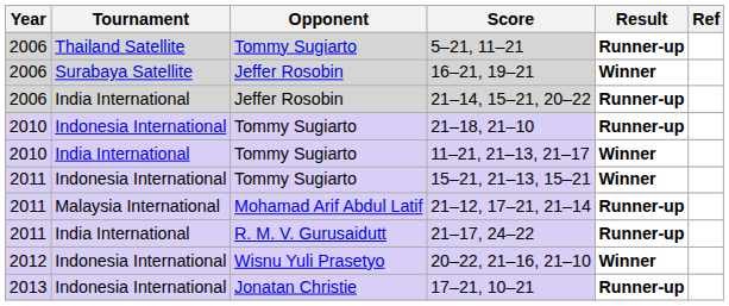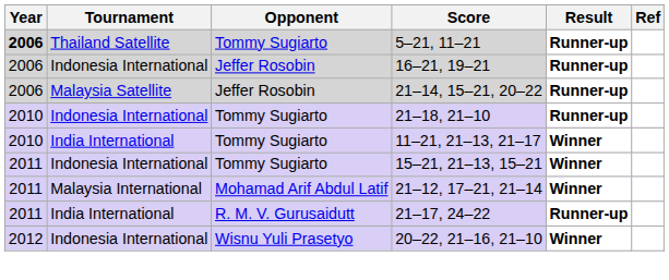 <table class="sortable wikitable" style="font-size: 90%;">
 <tr>
 <th>Year</th>
 <th>Tournament</th>
 <th>Opponent</th>
 <th>Score</th>
 <th>Result</th>
 <th>Ref</th>
 </tr>
 <tr style="background:#D5D5D5">
-<td align="center">2006</td>
+<td align="center"><strong>2006</strong></td>
 <td align="left"><a href='#'>Thailand Satellite</a></td>
 <td align="left"> <a href='#'>Tommy Sugiarto</a></td>
 <td align="left">5–21, 11–21</td>
 <td style="text-align:left; background:white"> <strong>Runner-up</strong></td>
 <td style="text-align:center; background:white"></td>
 </tr>
 <tr style="background:#D5D5D5">
 <td align="center">2006</td>
-<td align="left"><a href='#'>Surabaya Satellite</a></td>
+<td align="left">Indonesia International</td>
 <td align="left"> <a href='#'>Jeffer Rosobin</a></td>
 <td align="left">16–21, 19–21</td>
-<td style="text-align:left; background:white"> <strong>Winner</strong></td>
+<td style="text-align:left; background:white"> <strong>Runner-up</strong></td>
 <td style="text-align:center; background:white"></td>
 </tr>
 <tr style="background:#D5D5D5">
 <td align="center">2006</td>
-<td align="left">India International</td>
+<td align="left"><a href='#'>Malaysia Satellite</a></td>
 <td align="left"> Jeffer Rosobin</td>
 <td align="left">21–14, 15–21, 20–22</td>
 <td style="text-align:left; background:white"> <strong>Runner-up</strong></td>
 <td style="text-align:center; background:white"></td>
 </tr>
 <tr style="background:#D8CEF6">
 <td align="center">2010</td>
 <td align="left"><a href='#'>Indonesia International</a></td>
 <td align="left"> Tommy Sugiarto</td>
 <td align="left">21–18, 21–10</td>
 <td style="text-align:left; background:white"> <strong>Runner-up</strong></td>
 <td style="text-align:center; background:white"></td>
 </tr>
 <tr style="background:#D8CEF6">
 <td align="center">2010</td>
 <td align="left"><a href='#'>India International</a></td>
 <td align="left"> Tommy Sugiarto</td>
 <td align="left">11–21, 21–13, 21–17</td>
 <td style="text-align:left; background:white"> <strong>Winner</strong></td>
 <td style="text-align:center; background:white"></td>
 </tr>
 <tr style="background:#D8CEF6">
 <td align="center">2011</td>
 <td align="left">Indonesia International</td>
 <td align="left"> Tommy Sugiarto</td>
 <td align="left">15–21, 21–13, 15–21</td>
 <td style="text-align:left; background:white"> <strong>Winner</strong></td>
 <td style="text-align:center; background:white"></td>
 </tr>
 <tr style="background:#D8CEF6">
 <td align="center">2011</td>
 <td align="left">Malaysia International</td>
 <td align="left"> <a href='#'>Mohamad Arif Abdul Latif</a></td>
 <td align="left">21–12, 17–21, 21–14</td>
-<td style="text-align:left; background:white"> <strong>Runner-up</strong></td>
+<td style="text-align:left; background:white"> <strong>Winner</strong></td>
 <td style="text-align:center; background:white"></td>
 </tr>
 <tr style="background:#D8CEF6">
 <td align="center">2011</td>
 <td align="left">India International</td>
 <td align="left"> <a href='#'>R. M. V. Gurusaidutt</a></td>
 <td align="left">21–17, 24–22</td>
 <td style="text-align:left; background:white"> <strong>Runner-up</strong></td>
 <td style="text-align:center; background:white"></td>
 </tr>
 <tr style="background:#D8CEF6">
 <td align="center">2012</td>
 <td align="left">Indonesia International</td>
 <td align="left"> <a href='#'>Wisnu Yuli Prasetyo</a></td>
 <td align="left">20–22, 21–16, 21–10</td>
 <td style="text-align:left; background:white"> <strong>Winner</strong></td>
 <td style="text-align:center; background:white"></td>
 </tr>
-<tr style="background:#D8CEF6">
-<td align="center">2013</td>
-<td align="left">Indonesia International</td>
-<td align="left"> <a href='#'>Jonatan Christie</a></td>
-<td align="left">17–21, 10–21</td>
-<td style="text-align:left; background:white"> <strong>Runner-up</strong></td>
-<td style="text-align:center; background:white"></td>
-</tr>
 </table>
